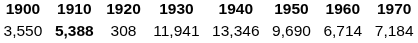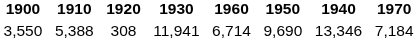 <table class="toccolours">
 <tr>
 <td align=center>  <strong>1900</strong></td>
 <td align=center>  <strong>1910</strong></td>
 <td align=center>  <strong>1920</strong></td>
 <td align=center>  <strong>1930</strong></td>
+<td align=center>  <strong>1960</strong></td>
+<td align=center>  <strong>1950</strong></td>
 <td align=center>  <strong>1940</strong></td>
-<td align=center>  <strong>1950</strong></td>
-<td align=center>  <strong>1960</strong></td>
 <td align=center>  <strong>1970</strong>  </td>
 </tr>
 <tr>
 <td align=center>  3,550</td>
-<td align=center><strong>  5,388</strong></td>
+<td align=center>  5,388</td>
 <td align=center>  308</td>
 <td align=center>  11,941</td>
+<td align=center>  6,714</td>
+<td align=center>  9,690</td>
 <td align=center>  13,346</td>
-<td align=center>  9,690</td>
-<td align=center>  6,714</td>
 <td align=center>  7,184  </td>
 </tr>
 </table>
